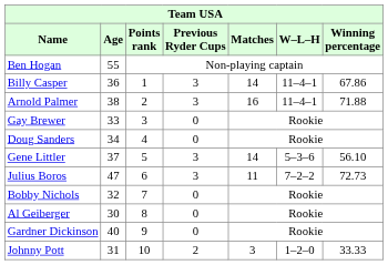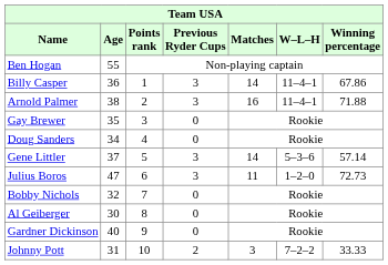 <table border="1" cellpadding="3" style="border-collapse: collapse;text-align:center">
 <tr style="background:#dfd;">
 <td colspan="7"> <strong>Team USA</strong></td>
 </tr>
 <tr style="background:#dfd;">
 <th>Name</th>
 <th>Age</th>
 <th>Points<br>rank</th>
 <th>Previous<br>Ryder Cups</th>
 <th>Matches</th>
 <th>W–L–H</th>
 <th>Winning<br>percentage</th>
 </tr>
 <tr>
 <td align=left><a href='#'>Ben Hogan</a></td>
 <td>55</td>
 <td colspan="5">Non-playing captain</td>
 </tr>
 <tr>
 <td align=left><a href='#'>Billy Casper</a></td>
 <td>36</td>
 <td>1</td>
 <td>3</td>
 <td>14</td>
 <td>11–4–1</td>
 <td>67.86</td>
 </tr>
 <tr>
 <td align=left><a href='#'>Arnold Palmer</a></td>
 <td>38</td>
 <td>2</td>
 <td>3</td>
 <td>16</td>
 <td>11–4–1</td>
 <td>71.88</td>
 </tr>
 <tr>
 <td align=left><a href='#'>Gay Brewer</a></td>
-<td>33</td>
+<td>35</td>
 <td>3</td>
 <td>0</td>
 <td colspan="3">Rookie</td>
 </tr>
 <tr>
 <td align=left><a href='#'>Doug Sanders</a></td>
 <td>34</td>
 <td>4</td>
 <td>0</td>
 <td colspan="3">Rookie</td>
 </tr>
 <tr>
 <td align=left><a href='#'>Gene Littler</a></td>
 <td>37</td>
 <td>5</td>
 <td>3</td>
 <td>14</td>
 <td>5–3–6</td>
-<td>56.10</td>
+<td>57.14</td>
 </tr>
 <tr>
 <td align=left><a href='#'>Julius Boros</a></td>
 <td>47</td>
 <td>6</td>
 <td>3</td>
 <td>11</td>
-<td>7–2–2</td>
+<td>1–2–0</td>
 <td>72.73</td>
 </tr>
 <tr>
 <td align=left><a href='#'>Bobby Nichols</a></td>
 <td>32</td>
 <td>7</td>
 <td>0</td>
 <td colspan="3">Rookie</td>
 </tr>
 <tr>
 <td align=left><a href='#'>Al Geiberger</a></td>
 <td>30</td>
 <td>8</td>
 <td>0</td>
 <td colspan="3">Rookie</td>
 </tr>
 <tr>
 <td align=left><a href='#'>Gardner Dickinson</a></td>
 <td>40</td>
 <td>9</td>
 <td>0</td>
 <td colspan="3">Rookie</td>
 </tr>
 <tr>
 <td align=left><a href='#'>Johnny Pott</a></td>
 <td>31</td>
 <td>10</td>
 <td>2</td>
 <td>3</td>
-<td>1–2–0</td>
+<td>7–2–2</td>
 <td>33.33</td>
 </tr>
 </table>
